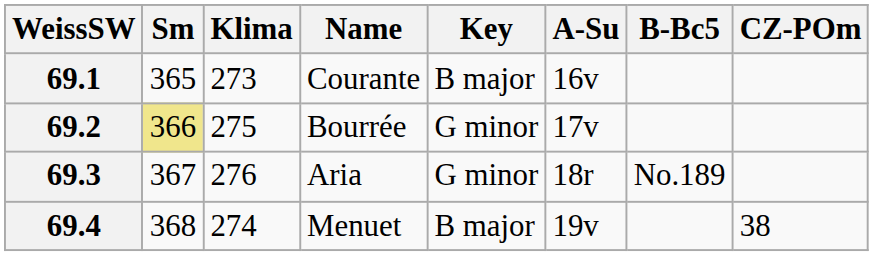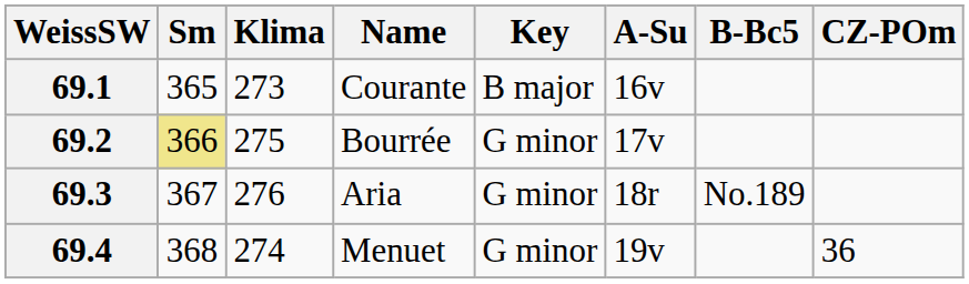 <table border="1" class="wikitable sortable">
 <tr>
 <th data-sort-type="number">WeissSW</th>
 <th>Sm</th>
 <th>Klima</th>
 <th class="unsortable">Name</th>
 <th class="unsortable">Key</th>
 <th>A-Su</th>
 <th>B-Bc5</th>
 <th>CZ-POm</th>
 </tr>
 <tr>
 <th data-sort-value="1">69.1</th>
 <td>365</td>
 <td>273</td>
 <td>Courante</td>
 <td>B major</td>
 <td>16v</td>
 <td></td>
 <td></td>
 </tr>
 <tr>
 <th data-sort-value="2">69.2</th>
 <td style="background: khaki;">366</td>
 <td>275</td>
 <td>Bourrée</td>
 <td>G minor</td>
 <td>17v</td>
 <td></td>
 <td></td>
 </tr>
 <tr>
 <th data-sort-value="3">69.3</th>
 <td>367</td>
 <td>276</td>
 <td>Aria</td>
 <td>G minor</td>
 <td>18r</td>
 <td>No.189</td>
 <td></td>
 </tr>
 <tr>
 <th data-sort-value="4">69.4</th>
 <td>368</td>
 <td>274</td>
 <td>Menuet</td>
-<td>B major</td>
+<td>G minor</td>
 <td>19v</td>
 <td></td>
-<td>38</td>
+<td>36</td>
 </tr>
 </table>
